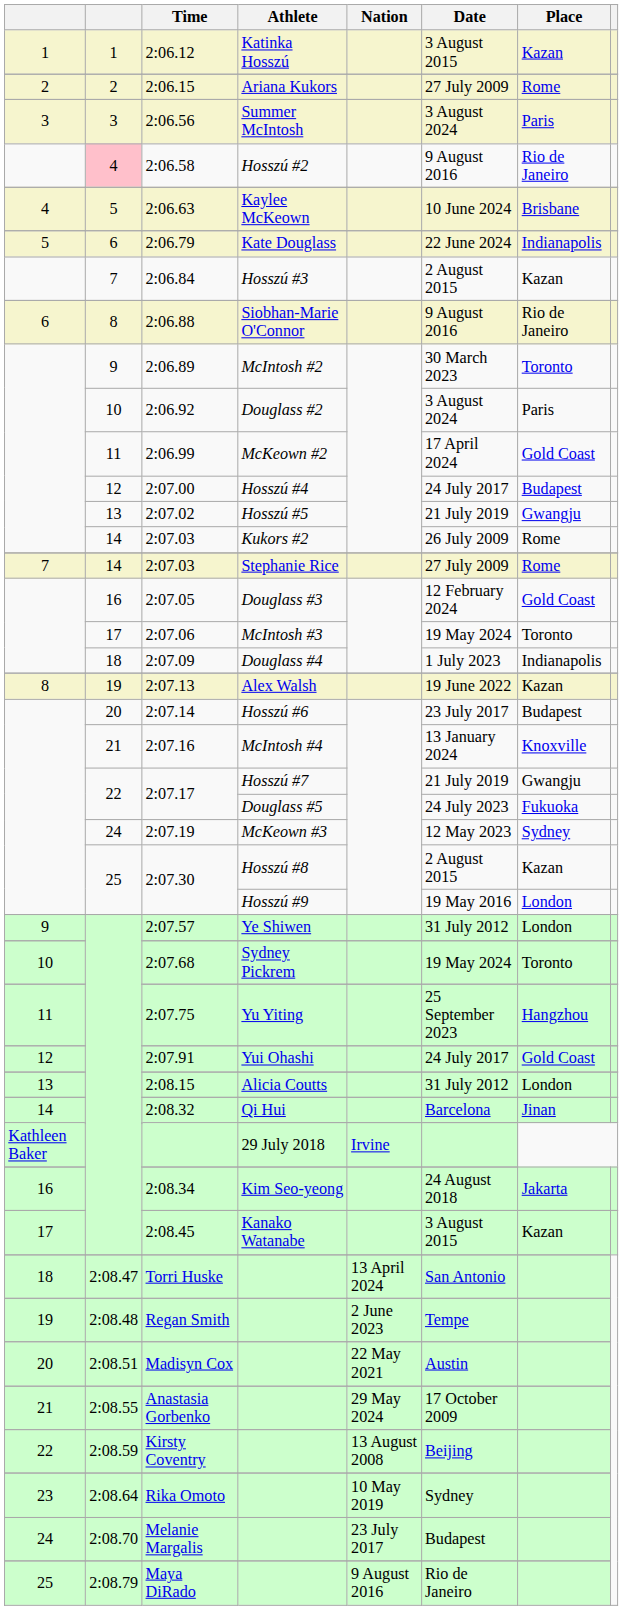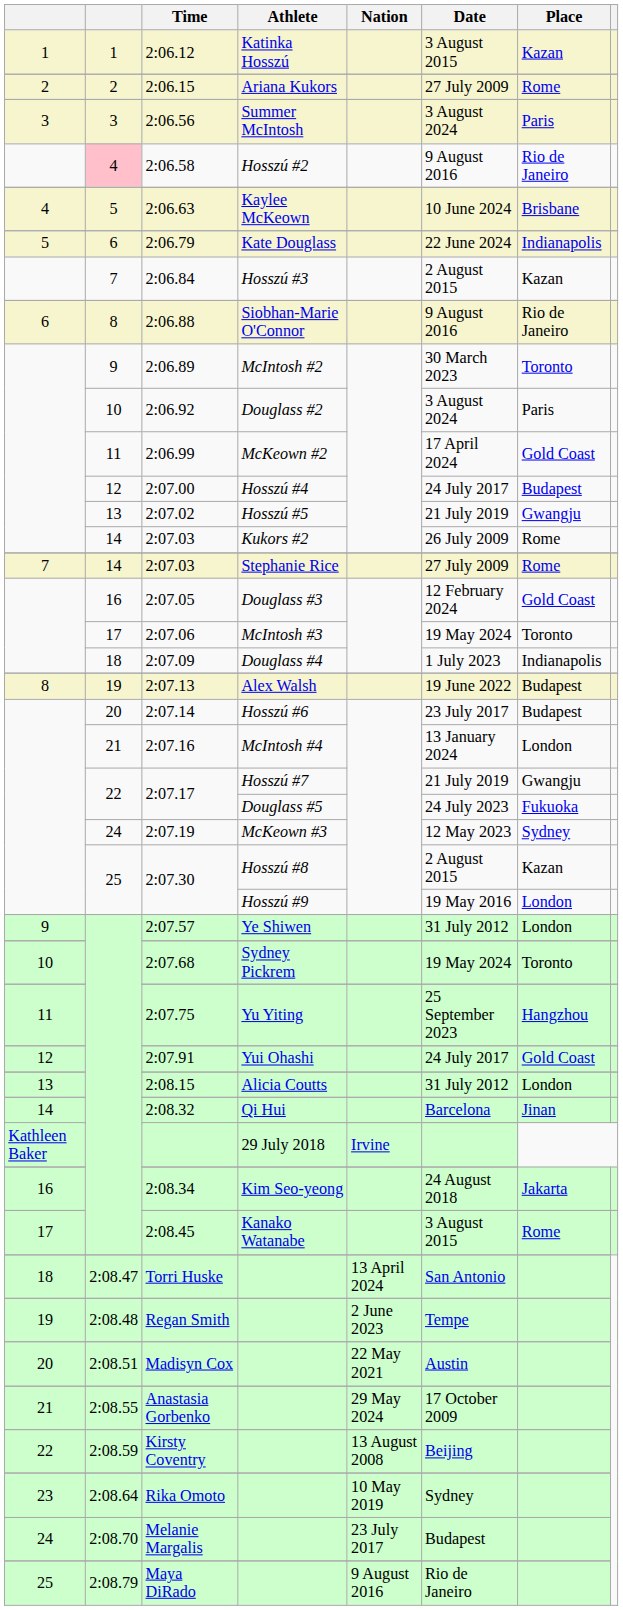 <table class="wikitable sortable">
 <tr>
 <th></th>
 <th></th>
 <th>Time</th>
 <th>Athlete</th>
 <th>Nation</th>
 <th>Date</th>
 <th>Place</th>
 <th class="unsortable"></th>
 </tr>
 <tr bgcolor=f6F5CE>
 <td align=center>1</td>
 <td align=center>1</td>
 <td>2:06.12</td>
 <td><a href='#'>Katinka Hosszú</a></td>
 <td></td>
 <td>3 August 2015</td>
 <td><a href='#'>Kazan</a></td>
 <td></td>
 </tr>
 <tr>
 </tr>
 <tr bgcolor=f6F5CE>
 <td align=center>2</td>
 <td align=center>2</td>
 <td>2:06.15</td>
 <td><a href='#'>Ariana Kukors</a></td>
 <td></td>
 <td>27 July 2009</td>
 <td><a href='#'>Rome</a></td>
 <td></td>
 </tr>
 <tr>
 </tr>
 <tr bgcolor=f6F5CE>
 <td align=center>3</td>
 <td align=center>3</td>
 <td>2:06.56</td>
 <td><a href='#'>Summer McIntosh</a></td>
 <td></td>
 <td>3 August 2024</td>
 <td><a href='#'>Paris</a></td>
 <td></td>
 </tr>
 <tr>
 <td></td>
 <td align=center style="background: pink;">4</td>
 <td>2:06.58</td>
 <td><em>Hosszú #2</em></td>
 <td></td>
 <td>9 August 2016</td>
 <td><a href='#'>Rio de Janeiro</a></td>
 <td></td>
 </tr>
 <tr>
 </tr>
 <tr bgcolor=f6F5CE>
 <td align=center>4</td>
 <td align=center>5</td>
 <td>2:06.63</td>
 <td><a href='#'>Kaylee McKeown</a></td>
 <td></td>
 <td>10 June 2024</td>
 <td><a href='#'>Brisbane</a></td>
 <td></td>
 </tr>
 <tr>
 </tr>
 <tr bgcolor=f6F5CE>
 <td align=center>5</td>
 <td align=center>6</td>
 <td>2:06.79</td>
 <td><a href='#'>Kate Douglass</a></td>
 <td></td>
 <td>22 June 2024</td>
 <td><a href='#'>Indianapolis</a></td>
 <td></td>
 </tr>
 <tr>
 <td></td>
 <td align=center>7</td>
 <td>2:06.84</td>
 <td><em>Hosszú #3</em></td>
 <td></td>
 <td>2 August 2015</td>
 <td>Kazan</td>
 <td></td>
 </tr>
 <tr>
 </tr>
 <tr bgcolor=f6F5CE>
 <td align=center>6</td>
 <td align=center>8</td>
 <td>2:06.88</td>
 <td><a href='#'>Siobhan-Marie O'Connor</a></td>
 <td></td>
 <td>9 August 2016</td>
 <td>Rio de Janeiro</td>
 <td></td>
 </tr>
 <tr>
 <td rowspan="6"></td>
 <td align=center>9</td>
 <td>2:06.89</td>
 <td><em>McIntosh #2</em></td>
 <td rowspan="6"></td>
 <td>30 March 2023</td>
 <td><a href='#'>Toronto</a></td>
 <td></td>
 </tr>
 <tr>
 <td align=center>10</td>
 <td>2:06.92</td>
 <td><em>Douglass #2</em></td>
 <td>3 August 2024</td>
 <td>Paris</td>
 <td></td>
 </tr>
 <tr>
 <td align=center>11</td>
 <td>2:06.99</td>
 <td><em>McKeown #2</em></td>
 <td>17 April 2024</td>
 <td><a href='#'>Gold Coast</a></td>
 <td></td>
 </tr>
 <tr>
 <td align=center>12</td>
 <td>2:07.00</td>
 <td><em>Hosszú #4</em></td>
 <td>24 July 2017</td>
 <td><a href='#'>Budapest</a></td>
 <td></td>
 </tr>
 <tr>
 <td align=center>13</td>
 <td>2:07.02</td>
 <td><em>Hosszú #5</em></td>
 <td>21 July 2019</td>
 <td><a href='#'>Gwangju</a></td>
 <td></td>
 </tr>
 <tr>
 <td align=center>14</td>
 <td>2:07.03</td>
 <td><em>Kukors #2</em></td>
 <td>26 July 2009</td>
 <td>Rome</td>
 <td></td>
 </tr>
 <tr>
 </tr>
 <tr bgcolor=f6F5CE>
 <td align=center>7</td>
 <td align=center>14</td>
 <td>2:07.03</td>
 <td><a href='#'>Stephanie Rice</a></td>
 <td></td>
 <td>27 July 2009</td>
 <td><a href='#'>Rome</a></td>
 <td></td>
 </tr>
 <tr>
 <td rowspan="3"></td>
 <td align=center>16</td>
 <td>2:07.05</td>
 <td><em>Douglass #3</em></td>
 <td rowspan="3"></td>
 <td>12 February 2024</td>
 <td><a href='#'>Gold Coast</a></td>
 <td></td>
 </tr>
 <tr>
 <td align=center>17</td>
 <td>2:07.06</td>
 <td><em>McIntosh #3</em></td>
 <td>19 May 2024</td>
 <td>Toronto</td>
 <td></td>
 </tr>
 <tr>
 <td align=center>18</td>
 <td>2:07.09</td>
 <td><em>Douglass #4</em></td>
 <td>1 July 2023</td>
 <td>Indianapolis</td>
 <td></td>
 </tr>
 <tr>
 </tr>
 <tr bgcolor=f6F5CE>
 <td align=center>8</td>
 <td align=center>19</td>
 <td>2:07.13</td>
 <td><a href='#'>Alex Walsh</a></td>
 <td></td>
 <td>19 June 2022</td>
-<td>Kazan</td>
+<td>Budapest</td>
 <td></td>
 </tr>
 <tr>
 <td rowspan="7"></td>
 <td align=center>20</td>
 <td>2:07.14</td>
 <td><em>Hosszú #6</em></td>
 <td rowspan="7"></td>
 <td>23 July 2017</td>
 <td>Budapest</td>
 <td></td>
 </tr>
 <tr>
 <td align=center>21</td>
 <td>2:07.16</td>
 <td><em>McIntosh #4</em></td>
 <td>13 January 2024</td>
-<td><a href='#'>Knoxville</a></td>
+<td>London</td>
 <td></td>
 </tr>
 <tr>
 <td rowspan="2" align=center>22</td>
 <td rowspan="2">2:07.17</td>
 <td><em>Hosszú #7</em></td>
 <td>21 July 2019</td>
 <td>Gwangju</td>
 <td></td>
 </tr>
 <tr>
 <td><em>Douglass #5</em></td>
 <td>24 July 2023</td>
 <td><a href='#'>Fukuoka</a></td>
 <td></td>
 </tr>
 <tr>
 <td align=center>24</td>
 <td>2:07.19</td>
 <td><em>McKeown #3</em></td>
 <td>12 May 2023</td>
 <td><a href='#'>Sydney</a></td>
 <td></td>
 </tr>
 <tr>
 <td rowspan="2" align=center>25</td>
 <td rowspan="2">2:07.30</td>
 <td><em>Hosszú #8</em></td>
 <td>2 August 2015</td>
 <td>Kazan</td>
 <td></td>
 </tr>
 <tr>
 <td><em>Hosszú #9</em></td>
 <td>19 May 2016</td>
 <td><a href='#'>London</a></td>
 <td></td>
 </tr>
 <tr>
 </tr>
 <tr bgcolor=CCFFCC>
 <td align=center>9</td>
 <td rowspan="17"></td>
 <td>2:07.57</td>
 <td><a href='#'>Ye Shiwen</a></td>
 <td></td>
 <td>31 July 2012</td>
 <td>London</td>
 <td></td>
 </tr>
 <tr>
 </tr>
 <tr bgcolor=CCFFCC>
 <td align=center>10</td>
 <td>2:07.68</td>
 <td><a href='#'>Sydney Pickrem</a></td>
 <td></td>
 <td>19 May 2024</td>
 <td>Toronto</td>
 <td></td>
 </tr>
 <tr>
 </tr>
 <tr bgcolor=CCFFCC>
 <td align=center>11</td>
 <td>2:07.75</td>
 <td><a href='#'>Yu Yiting</a></td>
 <td></td>
 <td>25 September 2023</td>
 <td><a href='#'>Hangzhou</a></td>
 <td></td>
 </tr>
 <tr>
 </tr>
 <tr bgcolor=CCFFCC>
 <td align=center>12</td>
 <td>2:07.91</td>
 <td><a href='#'>Yui Ohashi</a></td>
 <td></td>
 <td>24 July 2017</td>
 <td><a href='#'>Gold Coast</a></td>
 <td></td>
 </tr>
 <tr>
 </tr>
 <tr bgcolor=CCFFCC>
 <td align=center>13</td>
 <td>2:08.15</td>
 <td><a href='#'>Alicia Coutts</a></td>
 <td></td>
 <td>31 July 2012</td>
 <td>London</td>
 <td></td>
 </tr>
 <tr>
 </tr>
 <tr bgcolor=CCFFCC>
 <td rowspan="2" align=center>14</td>
 <td rowspan="2">2:08.32</td>
 <td><a href='#'>Qi Hui</a></td>
 <td></td>
 <td><a href='#'>Barcelona</a></td>
 <td><a href='#'>Jinan</a></td>
 <td></td>
 </tr>
 <tr>
 </tr>
 <tr bgcolor=CCFFCC>
 <td><a href='#'>Kathleen Baker</a></td>
 <td></td>
 <td>29 July 2018</td>
 <td><a href='#'>Irvine</a></td>
 <td></td>
 </tr>
 <tr>
 </tr>
 <tr bgcolor=CCFFCC>
 <td align=center>16</td>
 <td>2:08.34</td>
 <td><a href='#'>Kim Seo-yeong</a></td>
 <td></td>
 <td>24 August 2018</td>
 <td><a href='#'>Jakarta</a></td>
 <td></td>
 </tr>
 <tr>
 </tr>
 <tr bgcolor=CCFFCC>
 <td align=center>17</td>
 <td>2:08.45</td>
 <td><a href='#'>Kanako Watanabe</a></td>
 <td></td>
 <td>3 August 2015</td>
-<td>Kazan</td>
+<td><a href='#'>Rome</a></td>
 <td></td>
 </tr>
 <tr>
 </tr>
 <tr bgcolor=CCFFCC>
 <td align=center>18</td>
 <td>2:08.47</td>
 <td><a href='#'>Torri Huske</a></td>
 <td></td>
 <td>13 April 2024</td>
 <td><a href='#'>San Antonio</a></td>
 <td></td>
 </tr>
 <tr>
 </tr>
 <tr bgcolor=CCFFCC>
 <td align=center>19</td>
 <td>2:08.48</td>
 <td><a href='#'>Regan Smith</a></td>
 <td></td>
 <td>2 June 2023</td>
 <td><a href='#'>Tempe</a></td>
 <td></td>
 </tr>
 <tr>
 </tr>
 <tr bgcolor=CCFFCC>
 <td align=center>20</td>
 <td>2:08.51</td>
 <td><a href='#'>Madisyn Cox</a></td>
 <td></td>
 <td>22 May 2021</td>
 <td><a href='#'>Austin</a></td>
 <td></td>
 </tr>
 <tr>
 </tr>
 <tr bgcolor=CCFFCC>
 <td align=center>21</td>
 <td>2:08.55</td>
 <td><a href='#'>Anastasia Gorbenko</a></td>
 <td></td>
 <td>29 May 2024</td>
 <td>17 October 2009</td>
 <td></td>
 </tr>
 <tr>
 </tr>
 <tr bgcolor=CCFFCC>
 <td align=center>22</td>
 <td>2:08.59</td>
 <td><a href='#'>Kirsty Coventry</a></td>
 <td></td>
 <td>13 August 2008</td>
 <td><a href='#'>Beijing</a></td>
 <td></td>
 </tr>
 <tr>
 </tr>
 <tr bgcolor=CCFFCC>
 <td align=center>23</td>
 <td>2:08.64</td>
 <td><a href='#'>Rika Omoto</a></td>
 <td></td>
 <td>10 May 2019</td>
 <td>Sydney</td>
 <td></td>
 </tr>
 <tr>
 </tr>
 <tr bgcolor=CCFFCC>
 <td align=center>24</td>
 <td>2:08.70</td>
 <td><a href='#'>Melanie Margalis</a></td>
 <td></td>
 <td>23 July 2017</td>
 <td>Budapest</td>
 <td></td>
 </tr>
 <tr>
 </tr>
 <tr bgcolor=CCFFCC>
 <td align=center>25</td>
 <td>2:08.79</td>
 <td><a href='#'>Maya DiRado</a></td>
 <td></td>
 <td>9 August 2016</td>
 <td>Rio de Janeiro</td>
 <td></td>
 </tr>
 </table>
